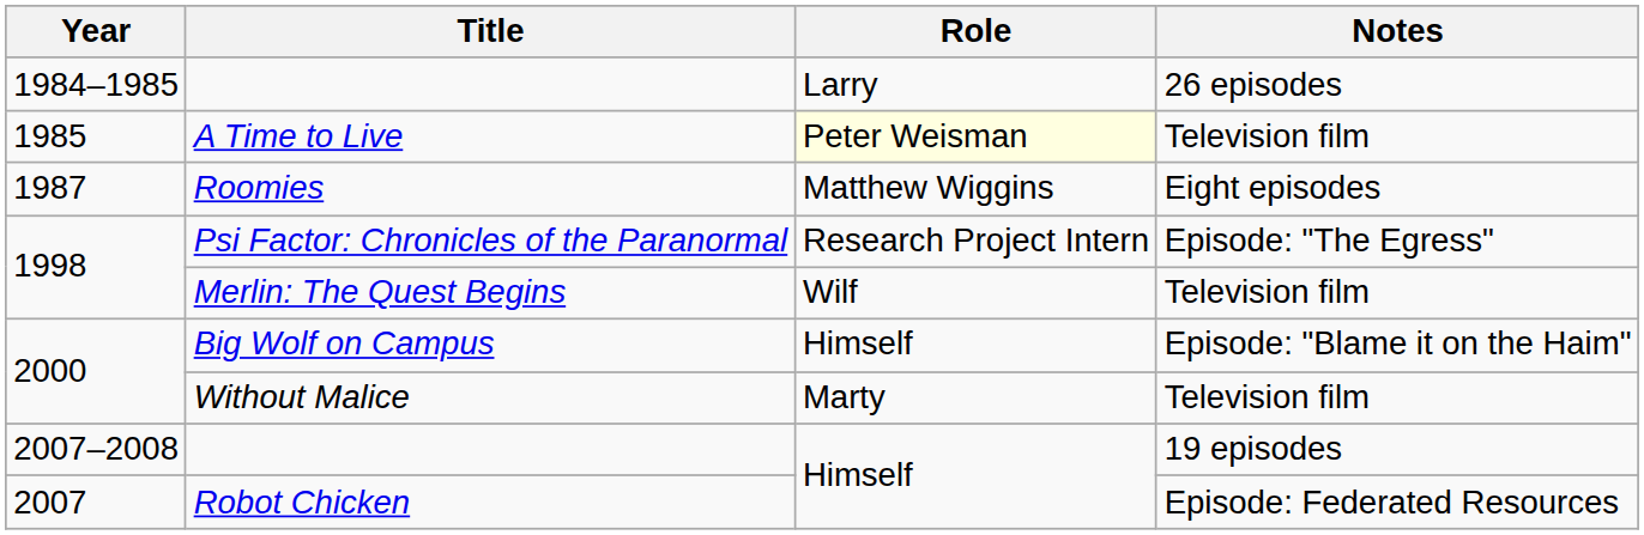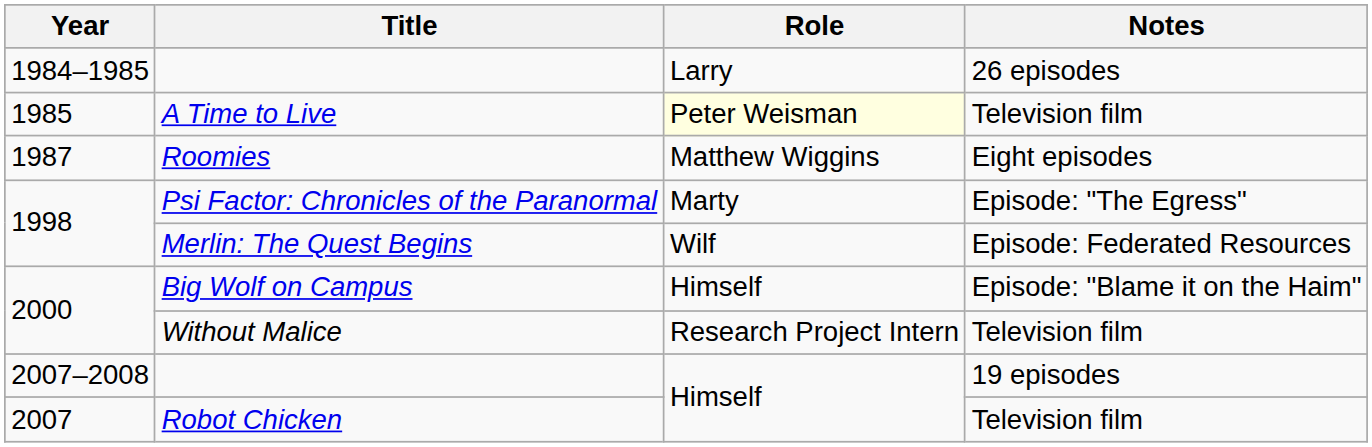 <table class="wikitable sortable">
 <tr>
 <th>Year</th>
 <th>Title</th>
 <th>Role</th>
 <th class="unsortable">Notes</th>
 </tr>
 <tr>
 <td>1984–1985</td>
 <td><em></em></td>
 <td>Larry</td>
 <td>26 episodes</td>
 </tr>
 <tr>
 <td>1985</td>
 <td data-sort-value="Time to Live, A"><em><a href='#'>A Time to Live</a></em></td>
 <td style="background: lightyellow;">Peter Weisman</td>
 <td>Television film</td>
 </tr>
 <tr>
 <td>1987</td>
 <td><em><a href='#'>Roomies</a></em></td>
 <td>Matthew Wiggins</td>
 <td>Eight episodes</td>
 </tr>
 <tr>
 <td rowspan="2">1998</td>
 <td><em><a href='#'>Psi Factor: Chronicles of the Paranormal</a></em></td>
-<td>Research Project Intern</td>
+<td>Marty</td>
 <td>Episode: "The Egress"</td>
 </tr>
 <tr>
 <td><em><a href='#'>Merlin: The Quest Begins</a></em></td>
 <td>Wilf</td>
-<td>Television film</td>
+<td>Episode: Federated Resources</td>
 </tr>
 <tr>
 <td rowspan="2">2000</td>
 <td><em><a href='#'>Big Wolf on Campus</a></em></td>
 <td>Himself</td>
 <td>Episode: "Blame it on the Haim"</td>
 </tr>
 <tr>
 <td><em>Without Malice</em></td>
-<td>Marty</td>
+<td>Research Project Intern</td>
 <td>Television film</td>
 </tr>
 <tr>
 <td>2007–2008</td>
 <td><em></em></td>
 <td rowspan="2">Himself</td>
 <td>19 episodes</td>
 </tr>
 <tr>
 <td>2007</td>
 <td><em><a href='#'>Robot Chicken</a></em></td>
-<td>Episode: Federated Resources</td>
+<td>Television film</td>
 </tr>
 </table>
